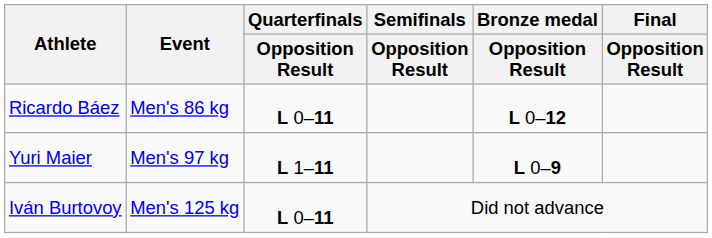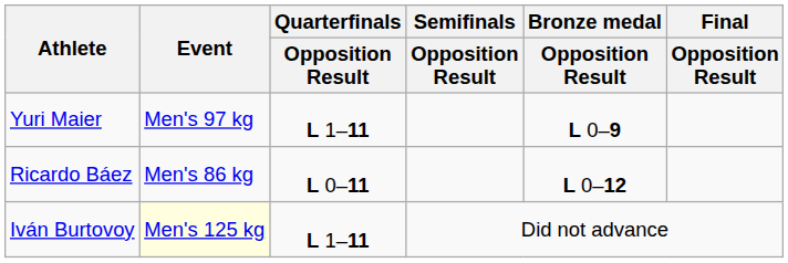 <table class="wikitable" border="1" style="font-size:90%">
 <tr>
 <th rowspan=2>Athlete</th>
 <th rowspan=2>Event</th>
 <th>Quarterfinals</th>
 <th>Semifinals</th>
 <th>Bronze medal</th>
 <th>Final</th>
 </tr>
 <tr>
 <th>Opposition<br>Result</th>
 <th>Opposition<br>Result</th>
 <th>Opposition<br>Result</th>
 <th>Opposition<br>Result</th>
 </tr>
 <tr align=center>
+<td align=left><a href='#'>Yuri Maier</a></td>
+<td align=left><a href='#'>Men's 97 kg</a></td>
+<td><br><strong>L</strong> 1–<strong>11</strong></td>
+<td></td>
+<td><br><strong>L</strong> 0–<strong>9</strong></td>
+<td></td>
+</tr>
+<tr align=center>
 <td align=left><a href='#'>Ricardo Báez</a></td>
 <td align=left><a href='#'>Men's 86 kg</a></td>
 <td><br><strong>L</strong> 0–<strong>11</strong></td>
 <td></td>
 <td><br><strong>L</strong> 0–<strong>12</strong></td>
 <td></td>
 </tr>
 <tr align=center>
-<td align=left><a href='#'>Yuri Maier</a></td>
-<td align=left><a href='#'>Men's 97 kg</a></td>
+<td align=left><a href='#'>Iván Burtovoy</a></td>
+<td align=left style="background: lightyellow;"><a href='#'>Men's 125 kg</a></td>
 <td><br><strong>L</strong> 1–<strong>11</strong></td>
-<td></td>
-<td><br><strong>L</strong> 0–<strong>9</strong></td>
-<td></td>
-</tr>
-<tr align=center>
-<td align=left><a href='#'>Iván Burtovoy</a></td>
-<td align=left><a href='#'>Men's 125 kg</a></td>
-<td><br><strong>L</strong> 0–<strong>11</strong></td>
 <td colspan=3>Did not advance</td>
 </tr>
 </table>
